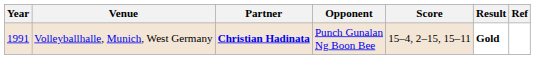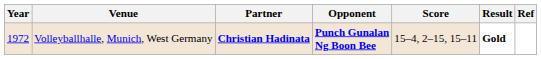 <table class="sortable wikitable" style="font-size: 90%;">
 <tr>
 <th>Year</th>
 <th>Venue</th>
 <th>Partner</th>
 <th>Opponent</th>
 <th>Score</th>
 <th>Result</th>
 <th>Ref</th>
 </tr>
 <tr style="background:#F3E6D7">
-<td align="center"><a href='#'>1991</a></td>
+<td align="center"><a href='#'>1972</a></td>
 <td align="left"><a href='#'>Volleyballhalle</a>, <a href='#'>Munich</a>, West Germany</td>
 <td align="left"><strong> <a href='#'>Christian Hadinata</a></strong></td>
-<td align="left"> <a href='#'>Punch Gunalan</a><br> <a href='#'>Ng Boon Bee</a></td>
+<td align="left"><strong> <a href='#'>Punch Gunalan</a><br> <a href='#'>Ng Boon Bee</a></strong></td>
 <td align="left">15–4, 2–15, 15–11</td>
 <td style="text-align:left; background:white"> <strong>Gold</strong></td>
 <td style="text-align:center; background:white"></td>
 </tr>
 </table>
